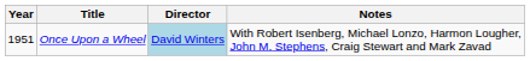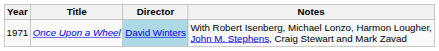 <table class="wikitable">
 <tr>
 <th>Year</th>
 <th>Title</th>
 <th>Director</th>
 <th>Notes</th>
 </tr>
 <tr>
-<td>1951</td>
+<td>1971</td>
 <td><em><a href='#'>Once Upon a Wheel</a></em></td>
 <td style="background: lightblue;"><a href='#'>David Winters</a></td>
 <td>With Robert Isenberg, Michael Lonzo, Harmon Lougher,<br><a href='#'>John M. Stephens</a>, Craig Stewart and Mark Zavad</td>
 </tr>
 </table>
